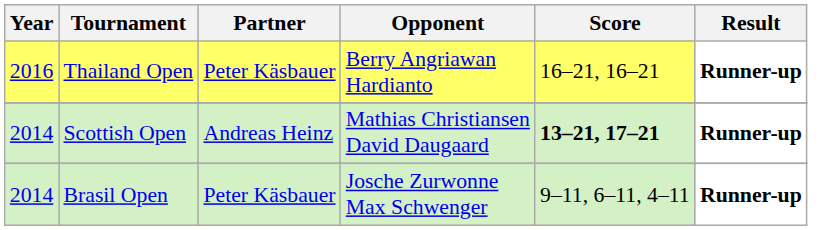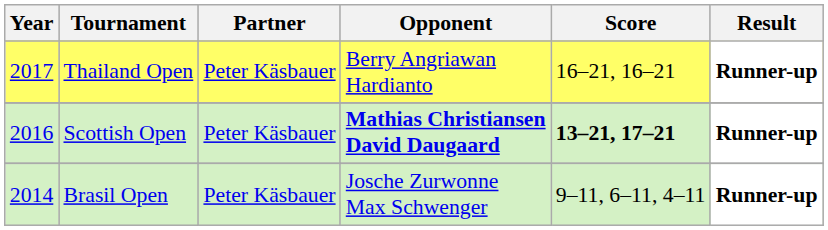 <table class="sortable wikitable" style="font-size: 90%;">
 <tr>
 <th>Year</th>
 <th>Tournament</th>
 <th>Partner</th>
 <th>Opponent</th>
 <th>Score</th>
 <th>Result</th>
 </tr>
 <tr style="background:#FFFF67">
-<td align="center"><a href='#'>2016</a></td>
+<td align="center"><a href='#'>2017</a></td>
 <td align="left"><a href='#'>Thailand Open</a></td>
 <td align="left"> <a href='#'>Peter Käsbauer</a></td>
 <td align="left"> <a href='#'>Berry Angriawan</a> <br>  <a href='#'>Hardianto</a></td>
 <td align="left">16–21, 16–21</td>
 <td style="text-align:left; background:white"> <strong>Runner-up</strong></td>
 </tr>
 <tr>
 </tr>
 <tr style="background:#D4F1C5">
-<td align="center"><a href='#'>2014</a></td>
+<td align="center"><a href='#'>2016</a></td>
 <td align="left"><a href='#'>Scottish Open</a></td>
-<td align="left"> <a href='#'>Andreas Heinz</a></td>
-<td align="left"> <a href='#'>Mathias Christiansen</a> <br>  <a href='#'>David Daugaard</a></td>
+<td align="left"> <a href='#'>Peter Käsbauer</a></td>
+<td align="left"><strong> <a href='#'>Mathias Christiansen</a> <br>  <a href='#'>David Daugaard</a></strong></td>
 <td align="left"><strong>13–21, 17–21</strong></td>
 <td style="text-align:left; background:white"> <strong>Runner-up</strong></td>
 </tr>
 <tr>
 </tr>
 <tr style="background:#D4F1C5">
 <td align="center"><a href='#'>2014</a></td>
 <td align="left"><a href='#'>Brasil Open</a></td>
 <td align="left"> <a href='#'>Peter Käsbauer</a></td>
 <td align="left"> <a href='#'>Josche Zurwonne</a> <br>  <a href='#'>Max Schwenger</a></td>
 <td align="left">9–11, 6–11, 4–11</td>
 <td style="text-align:left; background:white"> <strong>Runner-up</strong></td>
 </tr>
 </table>
